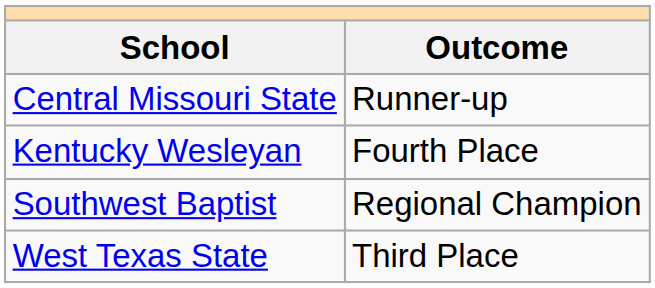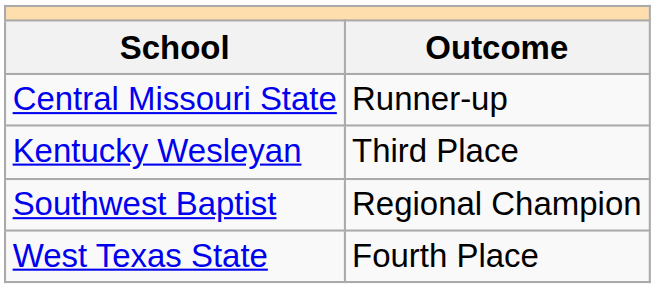 <table class="wikitable" style="float:left; margin-right:1em;">
 <tr>
 <th colspan="3" style="background:#ffdead;"></th>
 </tr>
 <tr>
 <th>School</th>
 <th>Outcome</th>
 </tr>
 <tr>
 <td><a href='#'>Central Missouri State</a></td>
 <td>Runner-up</td>
 </tr>
 <tr>
 <td><a href='#'>Kentucky Wesleyan</a></td>
-<td>Fourth Place</td>
+<td>Third Place</td>
 </tr>
 <tr>
 <td><a href='#'>Southwest Baptist</a></td>
 <td>Regional Champion</td>
 </tr>
 <tr>
 <td><a href='#'>West Texas State</a></td>
-<td>Third Place</td>
+<td>Fourth Place</td>
 </tr>
 </table>
